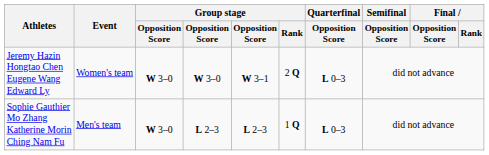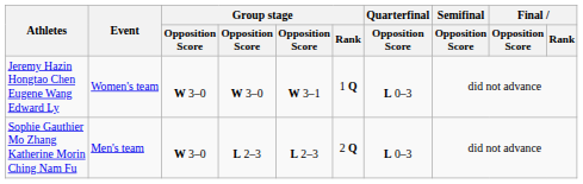 <table class=wikitable style=font-size:88%;text-align:center>
 <tr>
 <th rowspan=2>Athletes</th>
 <th rowspan=2>Event</th>
 <th colspan=4>Group stage</th>
 <th>Quarterfinal</th>
 <th>Semifinal</th>
 <th colspan=2>Final / </th>
 </tr>
 <tr style=font-size:95%>
 <th>Opposition<br>Score</th>
 <th>Opposition<br>Score</th>
 <th>Opposition<br>Score</th>
 <th>Rank</th>
 <th>Opposition<br>Score</th>
 <th>Opposition<br>Score</th>
 <th>Opposition<br>Score</th>
 <th>Rank</th>
 </tr>
 <tr>
 <td align=left><a href='#'>Jeremy Hazin</a><br><a href='#'>Hongtao Chen</a><br><a href='#'>Eugene Wang</a><br><a href='#'>Edward Ly</a></td>
 <td align=left><a href='#'>Women's team</a></td>
 <td><br><strong>W</strong> 3–0</td>
 <td><br><strong>W</strong> 3–0</td>
 <td><br><strong>W</strong> 3–1</td>
-<td>2 <strong>Q</strong></td>
+<td>1 <strong>Q</strong></td>
 <td><br><strong>L</strong> 0–3</td>
 <td colspan=3>did not advance</td>
 </tr>
 <tr>
 <td align=left><a href='#'>Sophie Gauthier</a><br><a href='#'>Mo Zhang</a><br><a href='#'>Katherine Morin</a><br><a href='#'>Ching Nam Fu</a></td>
 <td align=left><a href='#'>Men's team</a></td>
 <td><br><strong>W</strong> 3–0</td>
 <td><br><strong>L</strong> 2–3</td>
 <td><br><strong>L</strong> 2–3</td>
-<td>1 <strong>Q</strong></td>
+<td>2 <strong>Q</strong></td>
 <td><br><strong>L</strong> 0–3</td>
 <td colspan=3>did not advance</td>
 </tr>
 </table>
